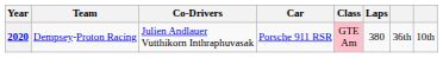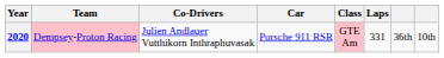 <table class="wikitable" style="text-align:center; font-size:90%">
 <tr>
 <th>Year</th>
 <th>Team</th>
 <th>Co-Drivers</th>
 <th>Car</th>
 <th>Class</th>
 <th>Laps</th>
 <th></th>
 <th></th>
 </tr>
 <tr>
 <th><a href='#'>2020</a></th>
-<td align="left"> <a href='#'>Dempsey</a>-<a href='#'>Proton Racing</a></td>
+<td align="left" style="background: pink;"> <a href='#'>Dempsey</a>-<a href='#'>Proton Racing</a></td>
 <td align="left"> <a href='#'>Julien Andlauer</a><br> Vutthikorn Inthraphuvasak</td>
 <td align="left"><a href='#'>Porsche 911 RSR</a></td>
 <td style="background: pink;">GTE<br>Am</td>
-<td>380</td>
+<td>331</td>
 <td>36th</td>
 <td>10th</td>
 </tr>
 </table>
